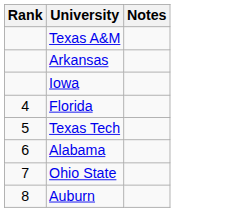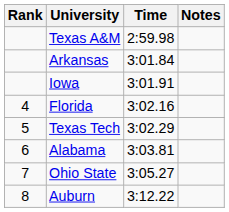 <table class="wikitable sortable" style="text-align:center">
 <tr>
 <th>Rank</th>
 <th>University</th>
+<th>Time</th>
 <th>Notes</th>
 </tr>
 <tr>
 <td></td>
 <td align=left><a href='#'>Texas A&M</a></td>
+<td>2:59.98</td>
 <td></td>
 </tr>
 <tr>
 <td></td>
 <td align=left><a href='#'>Arkansas</a></td>
+<td>3:01.84</td>
 <td></td>
 </tr>
 <tr>
 <td></td>
 <td align=left><a href='#'>Iowa</a></td>
+<td>3:01.91</td>
 <td></td>
 </tr>
 <tr>
 <td>4</td>
 <td align=left><a href='#'>Florida</a></td>
+<td>3:02.16</td>
 <td></td>
 </tr>
 <tr>
 <td>5</td>
 <td align=left><a href='#'>Texas Tech</a></td>
+<td>3:02.29</td>
 <td></td>
 </tr>
 <tr>
 <td>6</td>
 <td align=left><a href='#'>Alabama</a></td>
+<td>3:03.81</td>
 <td></td>
 </tr>
 <tr>
 <td>7</td>
 <td align=left><a href='#'>Ohio State</a></td>
+<td>3:05.27</td>
 <td></td>
 </tr>
 <tr>
 <td>8</td>
 <td align=left><a href='#'>Auburn</a></td>
+<td>3:12.22</td>
 <td></td>
 </tr>
 </table>
